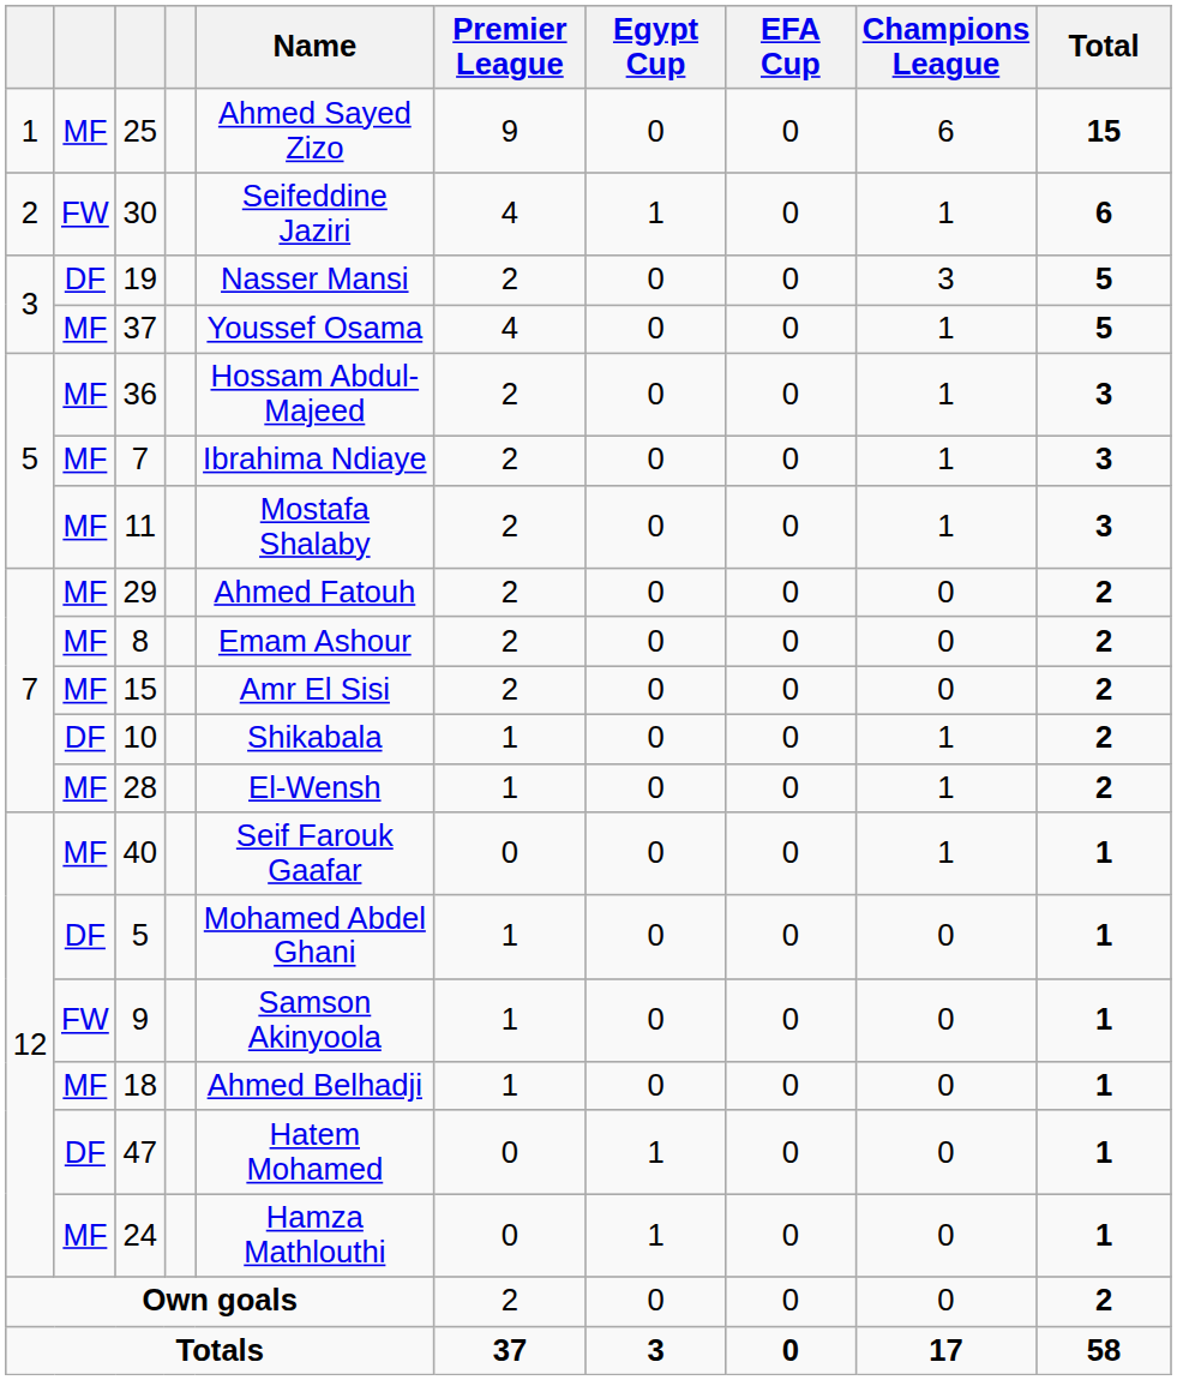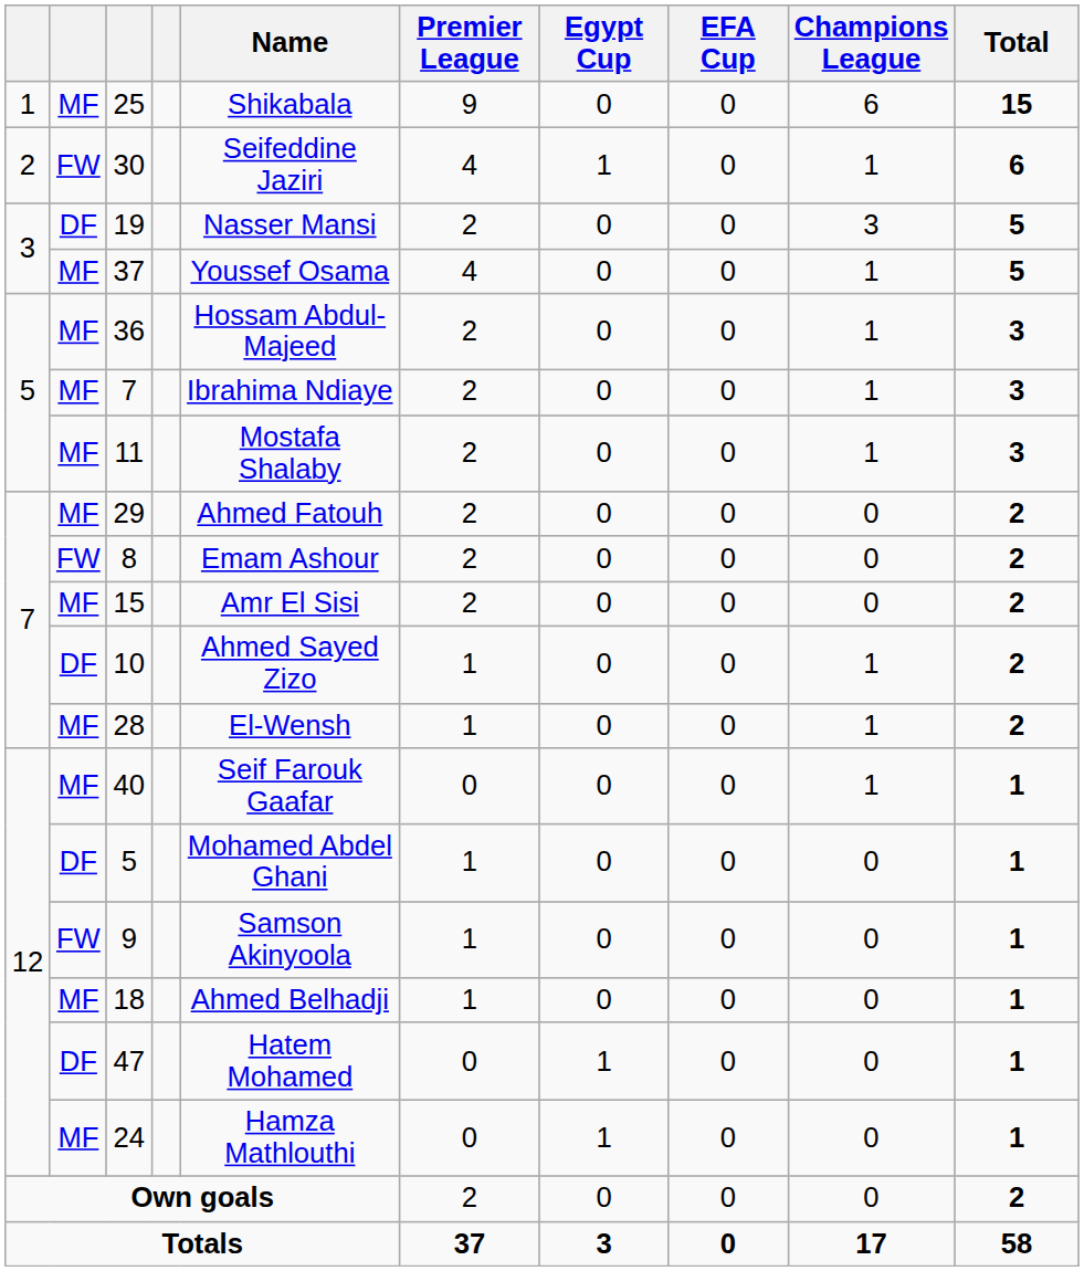 <table class="wikitable" style="text-align:center">
 <tr>
 <th width=15></th>
 <th width=15></th>
 <th width=15></th>
 <th width=15></th>
 <th width=145>Name</th>
 <th width=80><strong><a href='#'>Premier League</a></strong></th>
 <th width=80><strong><a href='#'>Egypt Cup</a></strong></th>
 <th width=80><strong><a href='#'>EFA Cup</a></strong></th>
 <th width=80><strong><a href='#'>Champions League</a></strong></th>
 <th width=80>Total</th>
 </tr>
 <tr>
 <td rowspan=1>1</td>
 <td align=center><a href='#'>MF</a></td>
 <td align=center>25</td>
 <td></td>
-<td><a href='#'>Ahmed Sayed Zizo</a></td>
+<td><a href='#'>Shikabala</a></td>
 <td>9</td>
 <td>0</td>
 <td>0</td>
 <td>6</td>
 <td><strong>15</strong></td>
 </tr>
 <tr>
 <td>2</td>
 <td align="center"><a href='#'>FW</a></td>
 <td align="center">30</td>
 <td></td>
 <td><a href='#'>Seifeddine Jaziri</a></td>
 <td>4</td>
 <td>1</td>
 <td>0</td>
 <td>1</td>
 <td><strong>6</strong></td>
 </tr>
 <tr>
 <td rowspan="2">3</td>
 <td align="center"><a href='#'>DF</a></td>
 <td>19</td>
 <td></td>
 <td><a href='#'>Nasser Mansi</a></td>
 <td>2</td>
 <td>0</td>
 <td>0</td>
 <td>3</td>
 <td><strong>5</strong></td>
 </tr>
 <tr>
 <td align="center"><a href='#'>MF</a></td>
 <td align="center">37</td>
 <td></td>
 <td><a href='#'>Youssef Osama</a></td>
 <td>4</td>
 <td>0</td>
 <td>0</td>
 <td>1</td>
 <td><strong>5</strong></td>
 </tr>
 <tr>
 <td rowspan="3">5</td>
 <td align=center><a href='#'>MF</a></td>
 <td align="center">36</td>
 <td></td>
 <td><a href='#'>Hossam Abdul-Majeed</a></td>
 <td>2</td>
 <td>0</td>
 <td>0</td>
 <td>1</td>
 <td><strong>3</strong></td>
 </tr>
 <tr>
 <td align="center"><a href='#'>MF</a></td>
 <td align="center">7</td>
 <td></td>
 <td><a href='#'>Ibrahima Ndiaye</a></td>
 <td>2</td>
 <td>0</td>
 <td>0</td>
 <td>1</td>
 <td><strong>3</strong></td>
 </tr>
 <tr>
 <td align="center"><a href='#'>MF</a></td>
 <td align="center">11</td>
 <td></td>
 <td><a href='#'>Mostafa Shalaby</a></td>
 <td>2</td>
 <td>0</td>
 <td>0</td>
 <td>1</td>
 <td><strong>3</strong></td>
 </tr>
 <tr>
 <td rowspan="5">7</td>
 <td align=center><a href='#'>MF</a></td>
 <td align="center">29</td>
 <td></td>
 <td><a href='#'>Ahmed Fatouh</a></td>
 <td>2</td>
 <td>0</td>
 <td>0</td>
 <td>0</td>
 <td><strong>2</strong></td>
 </tr>
 <tr>
-<td align=center><a href='#'>MF</a></td>
+<td><a href='#'>FW</a></td>
 <td align=center>8</td>
 <td></td>
 <td><a href='#'>Emam Ashour</a></td>
 <td>2</td>
 <td>0</td>
 <td>0</td>
 <td>0</td>
 <td><strong>2</strong></td>
 </tr>
 <tr>
 <td align=center><a href='#'>MF</a></td>
 <td align=center>15</td>
 <td></td>
 <td><a href='#'>Amr El Sisi</a></td>
 <td>2</td>
 <td>0</td>
 <td>0</td>
 <td>0</td>
 <td><strong>2</strong></td>
 </tr>
 <tr>
 <td><a href='#'>DF</a></td>
 <td align=center>10</td>
 <td></td>
-<td><a href='#'>Shikabala</a></td>
+<td><a href='#'>Ahmed Sayed Zizo</a></td>
 <td>1</td>
 <td>0</td>
 <td>0</td>
 <td>1</td>
 <td><strong>2</strong></td>
 </tr>
 <tr>
 <td align=center><a href='#'>MF</a></td>
 <td align="center">28</td>
 <td></td>
 <td><a href='#'>El-Wensh</a></td>
 <td>1</td>
 <td>0</td>
 <td>0</td>
 <td>1</td>
 <td><strong>2</strong></td>
 </tr>
 <tr>
 <td rowspan="6">12</td>
 <td><a href='#'>MF</a></td>
 <td>40</td>
 <td></td>
 <td><a href='#'>Seif Farouk Gaafar</a></td>
 <td>0</td>
 <td>0</td>
 <td>0</td>
 <td>1</td>
 <td><strong>1</strong></td>
 </tr>
 <tr>
 <td align="center"><a href='#'>DF</a></td>
 <td align="center">5</td>
 <td></td>
 <td><a href='#'>Mohamed Abdel Ghani</a></td>
 <td>1</td>
 <td>0</td>
 <td>0</td>
 <td>0</td>
 <td><strong>1</strong></td>
 </tr>
 <tr>
 <td align=center><a href='#'>FW</a></td>
 <td align=center>9</td>
 <td></td>
 <td><a href='#'>Samson Akinyoola</a></td>
 <td>1</td>
 <td>0</td>
 <td>0</td>
 <td>0</td>
 <td><strong>1</strong></td>
 </tr>
 <tr>
 <td><a href='#'>MF</a></td>
 <td>18</td>
 <td></td>
 <td><a href='#'>Ahmed Belhadji</a></td>
 <td>1</td>
 <td>0</td>
 <td>0</td>
 <td>0</td>
 <td><strong>1</strong></td>
 </tr>
 <tr>
 <td><a href='#'>DF</a></td>
 <td>47</td>
 <td></td>
 <td><a href='#'>Hatem Mohamed</a></td>
 <td>0</td>
 <td>1</td>
 <td>0</td>
 <td>0</td>
 <td><strong>1</strong></td>
 </tr>
 <tr>
 <td align=center><a href='#'>MF</a></td>
 <td>24</td>
 <td></td>
 <td><a href='#'>Hamza Mathlouthi</a></td>
 <td>0</td>
 <td>1</td>
 <td>0</td>
 <td>0</td>
 <td><strong>1</strong></td>
 </tr>
 <tr>
 <td colspan="5"><strong>Own goals</strong></td>
 <td>2</td>
 <td>0</td>
 <td>0</td>
 <td>0</td>
 <td><strong>2</strong></td>
 </tr>
 <tr>
 <td colspan="5"><strong>Totals</strong></td>
 <td><strong>37</strong></td>
 <td><strong>3</strong></td>
 <td><strong>0</strong></td>
 <td><strong>17</strong></td>
 <td><strong>58</strong></td>
 </tr>
 </table>
